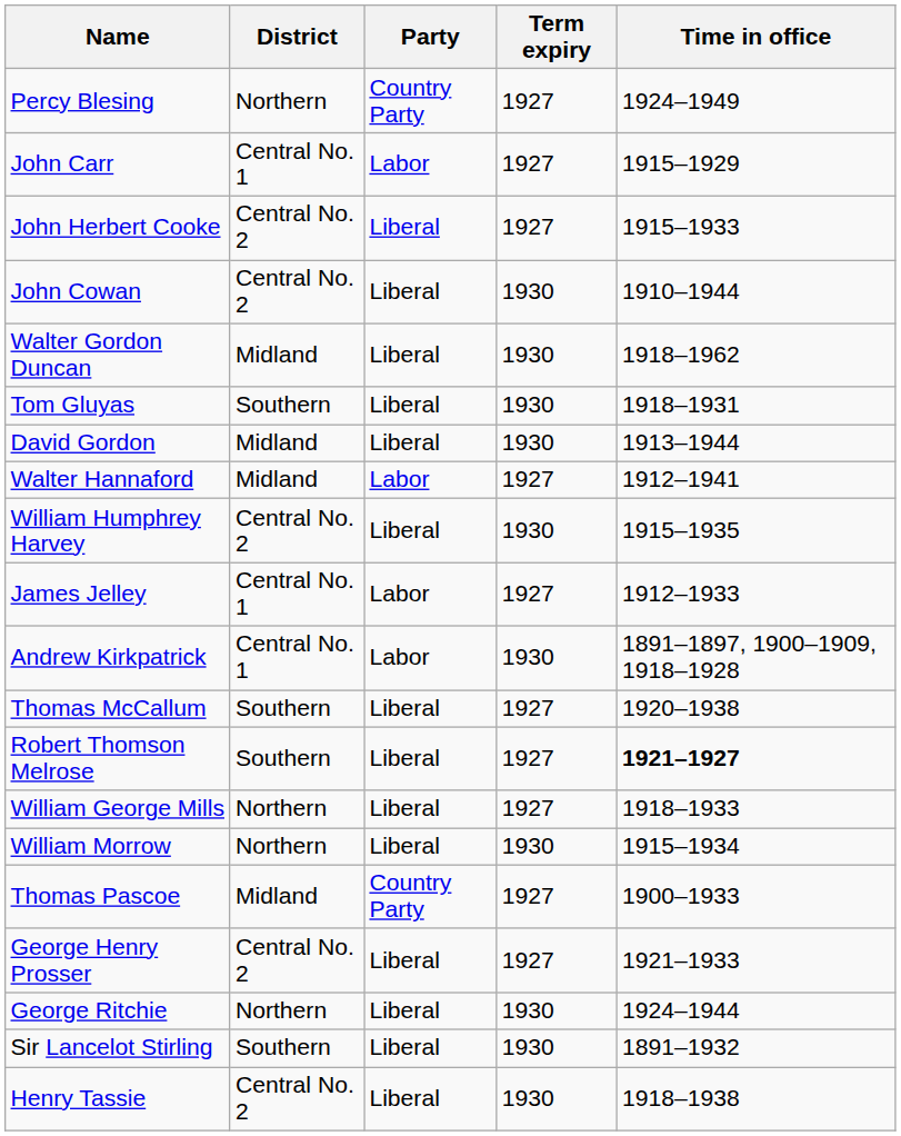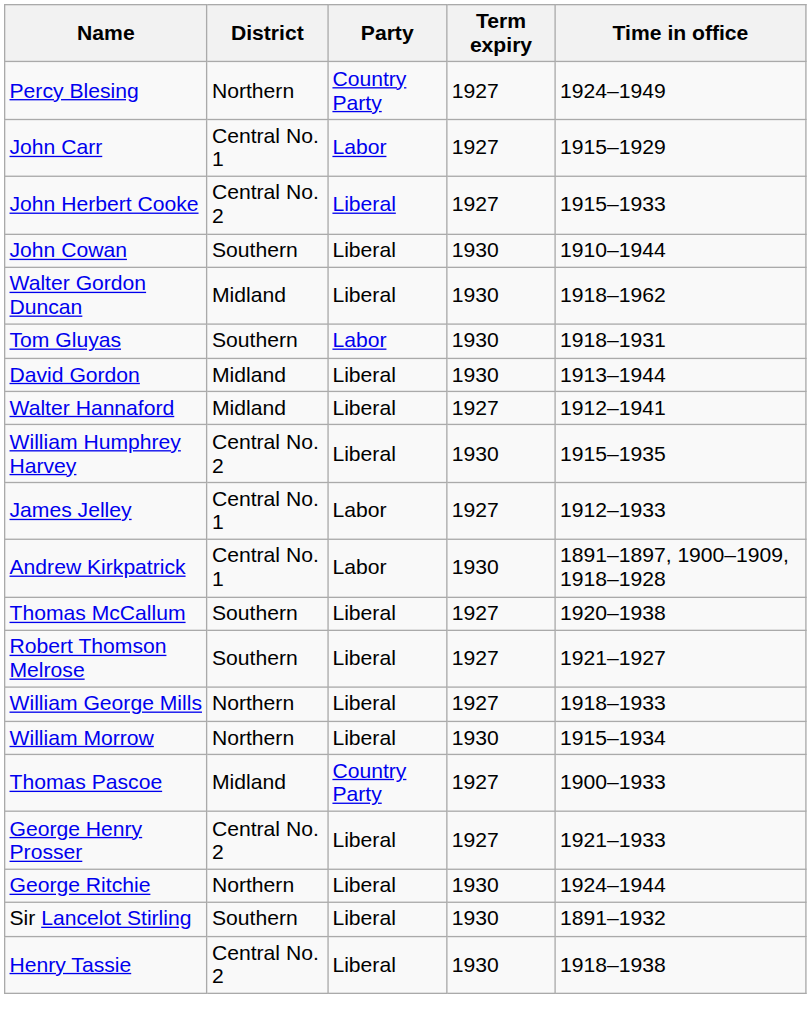 <table class="wikitable sortable">
 <tr>
 <th>Name</th>
 <th>District</th>
 <th>Party</th>
 <th>Term expiry</th>
 <th>Time in office</th>
 </tr>
 <tr>
 <td><a href='#'>Percy Blesing</a></td>
 <td>Northern</td>
 <td><a href='#'>Country Party</a></td>
 <td>1927</td>
 <td>1924–1949</td>
 </tr>
 <tr>
 <td><a href='#'>John Carr</a></td>
 <td>Central No. 1</td>
 <td><a href='#'>Labor</a></td>
 <td>1927</td>
 <td>1915–1929</td>
 </tr>
 <tr>
 <td><a href='#'>John Herbert Cooke</a></td>
 <td>Central No. 2</td>
 <td><a href='#'>Liberal</a></td>
 <td>1927</td>
 <td>1915–1933</td>
 </tr>
 <tr>
 <td><a href='#'>John Cowan</a></td>
-<td>Central No. 2</td>
+<td>Southern</td>
 <td>Liberal</td>
 <td>1930</td>
 <td>1910–1944</td>
 </tr>
 <tr>
 <td><a href='#'>Walter Gordon Duncan</a></td>
 <td>Midland</td>
 <td>Liberal</td>
 <td>1930</td>
 <td>1918–1962</td>
 </tr>
 <tr>
 <td><a href='#'>Tom Gluyas</a></td>
 <td>Southern</td>
-<td>Liberal</td>
+<td><a href='#'>Labor</a></td>
 <td>1930</td>
 <td>1918–1931</td>
 </tr>
 <tr>
 <td><a href='#'>David Gordon</a></td>
 <td>Midland</td>
 <td>Liberal</td>
 <td>1930</td>
 <td>1913–1944</td>
 </tr>
 <tr>
 <td><a href='#'>Walter Hannaford</a></td>
 <td>Midland</td>
-<td><a href='#'>Labor</a></td>
+<td>Liberal</td>
 <td>1927</td>
 <td>1912–1941</td>
 </tr>
 <tr>
 <td><a href='#'>William Humphrey Harvey</a></td>
 <td>Central No. 2</td>
 <td>Liberal</td>
 <td>1930</td>
 <td>1915–1935</td>
 </tr>
 <tr>
 <td><a href='#'>James Jelley</a></td>
 <td>Central No. 1</td>
 <td>Labor</td>
 <td>1927</td>
 <td>1912–1933</td>
 </tr>
 <tr>
 <td><a href='#'>Andrew Kirkpatrick</a></td>
 <td>Central No. 1</td>
 <td>Labor</td>
 <td>1930</td>
 <td>1891–1897, 1900–1909, 1918–1928</td>
 </tr>
 <tr>
 <td><a href='#'>Thomas McCallum</a></td>
 <td>Southern</td>
 <td>Liberal</td>
 <td>1927</td>
 <td>1920–1938</td>
 </tr>
 <tr>
 <td><a href='#'>Robert Thomson Melrose</a></td>
 <td>Southern</td>
 <td>Liberal</td>
 <td>1927</td>
-<td><strong>1921–1927</strong></td>
+<td>1921–1927</td>
 </tr>
 <tr>
 <td><a href='#'>William George Mills</a></td>
 <td>Northern</td>
 <td>Liberal</td>
 <td>1927</td>
 <td>1918–1933</td>
 </tr>
 <tr>
 <td><a href='#'>William Morrow</a></td>
 <td>Northern</td>
 <td>Liberal</td>
 <td>1930</td>
 <td>1915–1934</td>
 </tr>
 <tr>
 <td><a href='#'>Thomas Pascoe</a></td>
 <td>Midland</td>
 <td><a href='#'>Country Party</a></td>
 <td>1927</td>
 <td>1900–1933</td>
 </tr>
 <tr>
 <td><a href='#'>George Henry Prosser</a></td>
 <td>Central No. 2</td>
 <td>Liberal</td>
 <td>1927</td>
 <td>1921–1933</td>
 </tr>
 <tr>
 <td><a href='#'>George Ritchie</a></td>
 <td>Northern</td>
 <td>Liberal</td>
 <td>1930</td>
 <td>1924–1944</td>
 </tr>
 <tr>
 <td>Sir <a href='#'>Lancelot Stirling</a></td>
 <td>Southern</td>
 <td>Liberal</td>
 <td>1930</td>
 <td>1891–1932</td>
 </tr>
 <tr>
 <td><a href='#'>Henry Tassie</a></td>
 <td>Central No. 2</td>
 <td>Liberal</td>
 <td>1930</td>
 <td>1918–1938</td>
 </tr>
 </table>
